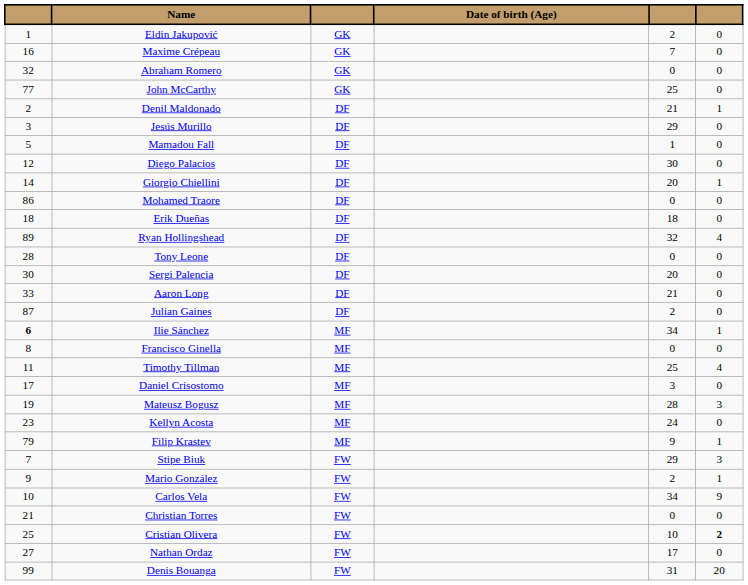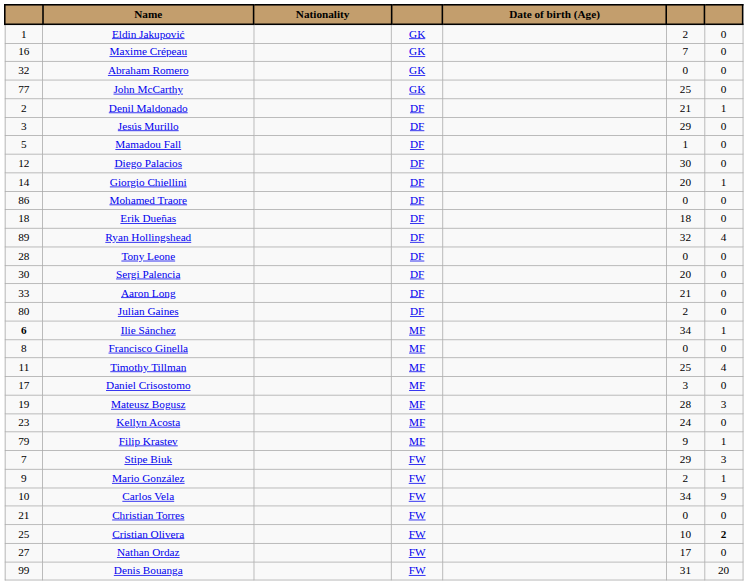 <table class="wikitable sortable" style="text-align: center; font-size:90%; width:75%;">
 <tr>
 <th style="background-color:#C39E6D; color:#000000; border:2px solid #000000;"></th>
 <th style="background-color:#C39E6D; color:#000000; border:2px solid #000000;">Name</th>
+<th style="background-color:#C39E6D; color:#000000; border:2px solid #000000;">Nationality</th>
 <th style="background-color:#C39E6D; color:#000000; border:2px solid #000000;"></th>
 <th style="background-color:#C39E6D; color:#000000; border:2px solid #000000;">Date of birth (Age)</th>
 <th style="background-color:#C39E6D; color:#000000; border:2px solid #000000;"></th>
 <th style="background-color:#C39E6D; color:#000000; border:2px solid #000000;"></th>
 </tr>
 <tr>
 <td>1</td>
 <td><a href='#'>Eldin Jakupović</a></td>
+<td></td>
 <td><a href='#'>GK</a></td>
 <td></td>
 <td>2</td>
 <td>0</td>
 </tr>
 <tr>
 <td>16</td>
 <td><a href='#'>Maxime Crépeau</a></td>
+<td></td>
 <td><a href='#'>GK</a></td>
 <td></td>
 <td>7</td>
 <td>0</td>
 </tr>
 <tr>
 <td>32</td>
 <td><a href='#'>Abraham Romero</a></td>
+<td></td>
 <td><a href='#'>GK</a></td>
 <td></td>
 <td>0</td>
 <td>0</td>
 </tr>
 <tr>
 <td>77</td>
 <td><a href='#'>John McCarthy</a></td>
+<td></td>
 <td><a href='#'>GK</a></td>
 <td></td>
 <td>25</td>
 <td>0</td>
 </tr>
 <tr>
 <td>2</td>
 <td><a href='#'>Denil Maldonado</a></td>
+<td></td>
 <td><a href='#'>DF</a></td>
 <td></td>
 <td>21</td>
 <td>1</td>
 </tr>
 <tr>
 <td>3</td>
 <td><a href='#'>Jesús Murillo</a></td>
+<td></td>
 <td><a href='#'>DF</a></td>
 <td></td>
 <td>29</td>
 <td>0</td>
 </tr>
 <tr>
 <td>5</td>
 <td><a href='#'>Mamadou Fall</a></td>
+<td></td>
 <td><a href='#'>DF</a></td>
 <td></td>
 <td>1</td>
 <td>0</td>
 </tr>
 <tr>
 <td>12</td>
 <td><a href='#'>Diego Palacios</a> </td>
+<td></td>
 <td><a href='#'>DF</a></td>
 <td></td>
 <td>30</td>
 <td>0</td>
 </tr>
 <tr>
 <td>14</td>
 <td><a href='#'>Giorgio Chiellini</a> </td>
+<td></td>
 <td><a href='#'>DF</a></td>
 <td></td>
 <td>20</td>
 <td>1</td>
 </tr>
 <tr>
 <td>86</td>
 <td><a href='#'>Mohamed Traore</a></td>
+<td></td>
 <td><a href='#'>DF</a></td>
 <td></td>
 <td>0</td>
 <td>0</td>
 </tr>
 <tr>
 <td>18</td>
 <td><a href='#'>Erik Dueñas</a>  </td>
+<td></td>
 <td><a href='#'>DF</a></td>
 <td></td>
 <td>18</td>
 <td>0</td>
 </tr>
 <tr>
 <td>89</td>
 <td><a href='#'>Ryan Hollingshead</a></td>
+<td></td>
 <td><a href='#'>DF</a></td>
 <td></td>
 <td>32</td>
 <td>4</td>
 </tr>
 <tr>
 <td>28</td>
 <td><a href='#'>Tony Leone</a>  </td>
+<td></td>
 <td><a href='#'>DF</a></td>
 <td></td>
 <td>0</td>
 <td>0</td>
 </tr>
 <tr>
 <td>30</td>
 <td><a href='#'>Sergi Palencia</a></td>
+<td></td>
 <td><a href='#'>DF</a></td>
 <td></td>
 <td>20</td>
 <td>0</td>
 </tr>
 <tr>
 <td>33</td>
 <td><a href='#'>Aaron Long</a></td>
+<td></td>
 <td><a href='#'>DF</a></td>
 <td></td>
 <td>21</td>
 <td>0</td>
 </tr>
 <tr>
-<td>87</td>
+<td>80</td>
 <td><a href='#'>Julian Gaines</a></td>
+<td></td>
 <td><a href='#'>DF</a></td>
 <td></td>
 <td>2</td>
 <td>0</td>
 </tr>
 <tr>
 <td><strong>6</strong></td>
 <td><a href='#'>Ilie Sánchez</a></td>
+<td></td>
 <td><a href='#'>MF</a></td>
 <td></td>
 <td>34</td>
 <td>1</td>
 </tr>
 <tr>
 <td>8</td>
 <td><a href='#'>Francisco Ginella</a> </td>
+<td></td>
 <td><a href='#'>MF</a></td>
 <td></td>
 <td>0</td>
 <td>0</td>
 </tr>
 <tr>
 <td>11</td>
 <td><a href='#'>Timothy Tillman</a></td>
+<td></td>
 <td><a href='#'>MF</a></td>
 <td></td>
 <td>25</td>
 <td>4</td>
 </tr>
 <tr>
 <td>17</td>
 <td><a href='#'>Daniel Crisostomo</a></td>
+<td></td>
 <td><a href='#'>MF</a></td>
 <td></td>
 <td>3</td>
 <td>0</td>
 </tr>
 <tr>
 <td>19</td>
 <td><a href='#'>Mateusz Bogusz</a></td>
+<td></td>
 <td><a href='#'>MF</a></td>
 <td></td>
 <td>28</td>
 <td>3</td>
 </tr>
 <tr>
 <td>23</td>
 <td><a href='#'>Kellyn Acosta</a></td>
+<td></td>
 <td><a href='#'>MF</a></td>
 <td></td>
 <td>24</td>
 <td>0</td>
 </tr>
 <tr>
 <td>79</td>
 <td><a href='#'>Filip Krastev</a></td>
+<td></td>
 <td><a href='#'>MF</a></td>
 <td></td>
 <td>9</td>
 <td>1</td>
 </tr>
 <tr>
 <td>7</td>
 <td><a href='#'>Stipe Biuk</a></td>
+<td></td>
 <td><a href='#'>FW</a></td>
 <td></td>
 <td>29</td>
 <td>3</td>
 </tr>
 <tr>
 <td>9</td>
 <td><a href='#'>Mario González</a></td>
+<td></td>
 <td><a href='#'>FW</a></td>
 <td></td>
 <td>2</td>
 <td>1</td>
 </tr>
 <tr>
 <td>10</td>
 <td><a href='#'>Carlos Vela</a> </td>
+<td></td>
 <td><a href='#'>FW</a></td>
 <td></td>
 <td>34</td>
 <td>9</td>
 </tr>
 <tr>
 <td>21</td>
 <td><a href='#'>Christian Torres</a> </td>
+<td></td>
 <td><a href='#'>FW</a></td>
 <td></td>
 <td>0</td>
 <td>0</td>
 </tr>
 <tr>
 <td>25</td>
 <td><a href='#'>Cristian Olivera</a></td>
+<td></td>
 <td><a href='#'>FW</a></td>
 <td></td>
 <td>10</td>
 <td><strong>2</strong></td>
 </tr>
 <tr>
 <td>27</td>
 <td><a href='#'>Nathan Ordaz</a> </td>
+<td></td>
 <td><a href='#'>FW</a></td>
 <td></td>
 <td>17</td>
 <td>0</td>
 </tr>
 <tr>
 <td>99</td>
 <td><a href='#'>Denis Bouanga</a></td>
+<td></td>
 <td><a href='#'>FW</a></td>
 <td></td>
 <td>31</td>
 <td>20</td>
 </tr>
 </table>
